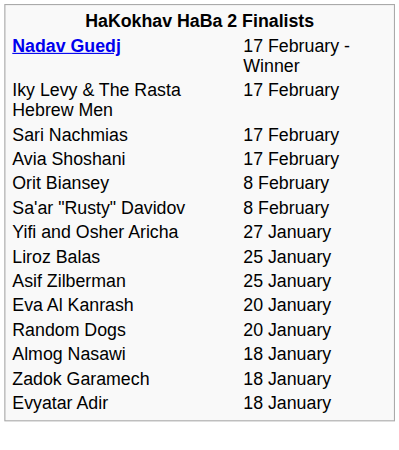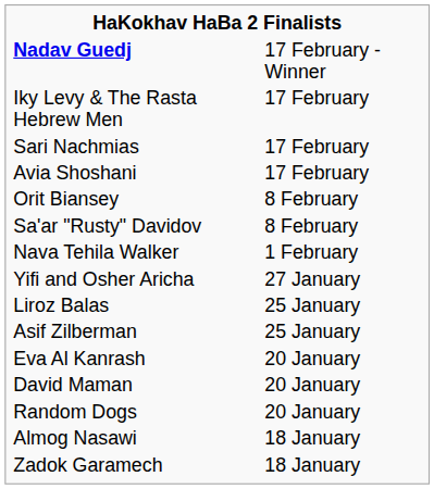 <table class="infobox" style="width:22em">
 <tr>
 <th colspan=2 style="text-align:center">HaKokhav HaBa 2 Finalists<br></th>
 </tr>
 <tr>
 <td><strong><a href='#'>Nadav Guedj</a></strong></td>
 <td>17 February - Winner</td>
 </tr>
 <tr>
 <td>Iky Levy & The Rasta Hebrew Men</td>
 <td>17 February</td>
 </tr>
 <tr>
 <td>Sari Nachmias</td>
 <td>17 February</td>
 </tr>
 <tr>
 <td>Avia Shoshani</td>
 <td>17 February</td>
 </tr>
 <tr>
 <td>Orit Biansey</td>
 <td>8 February</td>
 </tr>
 <tr>
 <td>Sa'ar "Rusty" Davidov</td>
 <td>8 February</td>
 </tr>
 <tr>
+<td>Nava Tehila Walker</td>
+<td>1 February</td>
+</tr>
+<tr>
 <td>Yifi and Osher Aricha</td>
 <td>27 January</td>
 </tr>
 <tr>
 <td>Liroz Balas</td>
 <td>25 January</td>
 </tr>
 <tr>
 <td>Asif Zilberman</td>
 <td>25 January</td>
 </tr>
 <tr>
 <td>Eva Al Kanrash</td>
 <td>20 January</td>
 </tr>
 <tr>
+<td>David Maman</td>
+<td>20 January</td>
+</tr>
+<tr>
 <td>Random Dogs</td>
 <td>20 January</td>
 </tr>
 <tr>
 <td>Almog Nasawi</td>
 <td>18 January</td>
 </tr>
 <tr>
 <td>Zadok Garamech</td>
 <td>18 January</td>
 </tr>
-<tr>
-<td>Evyatar Adir</td>
-<td>18 January</td>
-</tr>
 </table>
